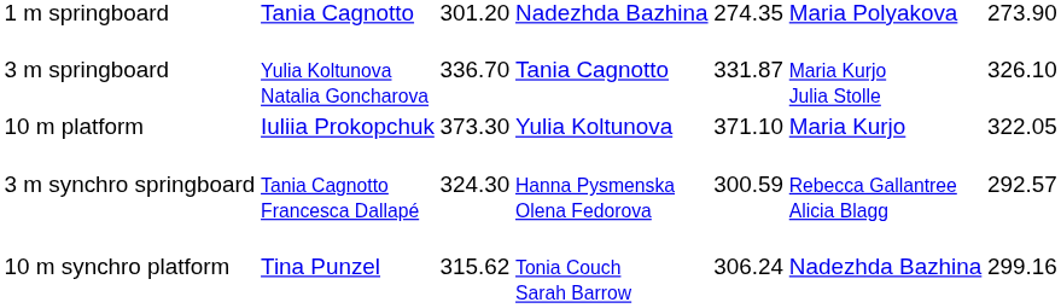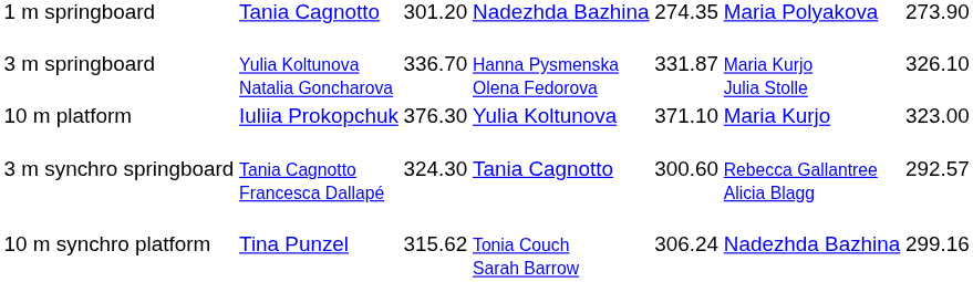 <table>
 <tr>
 <td>1 m springboard<br></td>
 <td><a href='#'>Tania Cagnotto</a> <br> </td>
 <td>301.20</td>
 <td><a href='#'>Nadezhda Bazhina</a> <br> </td>
 <td>274.35</td>
 <td><a href='#'>Maria Polyakova</a> <br> </td>
 <td>273.90</td>
 </tr>
 <tr>
 <td>3 m springboard<br></td>
 <td> <br><small><a href='#'>Yulia Koltunova</a><br><a href='#'>Natalia Goncharova</a></small></td>
 <td>336.70</td>
-<td><a href='#'>Tania Cagnotto</a> <br> </td>
+<td> <br><small><a href='#'>Hanna Pysmenska</a><br><a href='#'>Olena Fedorova</a></small></td>
 <td>331.87</td>
 <td> <br><small><a href='#'>Maria Kurjo</a><br><a href='#'>Julia Stolle</a></small></td>
 <td>326.10</td>
 </tr>
 <tr>
 <td>10 m platform<br></td>
 <td><a href='#'>Iuliia Prokopchuk</a> <br> </td>
-<td>373.30</td>
+<td>376.30</td>
 <td><a href='#'>Yulia Koltunova</a> <br> </td>
 <td>371.10</td>
 <td><a href='#'>Maria Kurjo</a> <br> </td>
-<td>322.05</td>
+<td>323.00</td>
 </tr>
 <tr>
 <td>3 m synchro springboard<br></td>
 <td> <br><small><a href='#'>Tania Cagnotto</a><br><a href='#'>Francesca Dallapé</a></small></td>
 <td>324.30</td>
-<td> <br><small><a href='#'>Hanna Pysmenska</a><br><a href='#'>Olena Fedorova</a></small></td>
-<td>300.59</td>
+<td><a href='#'>Tania Cagnotto</a> <br> </td>
+<td>300.60</td>
 <td> <br><small><a href='#'>Rebecca Gallantree</a><br><a href='#'>Alicia Blagg</a></small></td>
 <td>292.57</td>
 </tr>
 <tr>
 <td>10 m synchro platform<br></td>
 <td><a href='#'>Tina Punzel</a> <br> </td>
 <td>315.62</td>
 <td> <br><small><a href='#'>Tonia Couch</a><br><a href='#'>Sarah Barrow</a></small></td>
 <td>306.24</td>
 <td><a href='#'>Nadezhda Bazhina</a> <br> </td>
 <td>299.16</td>
 </tr>
 </table>
